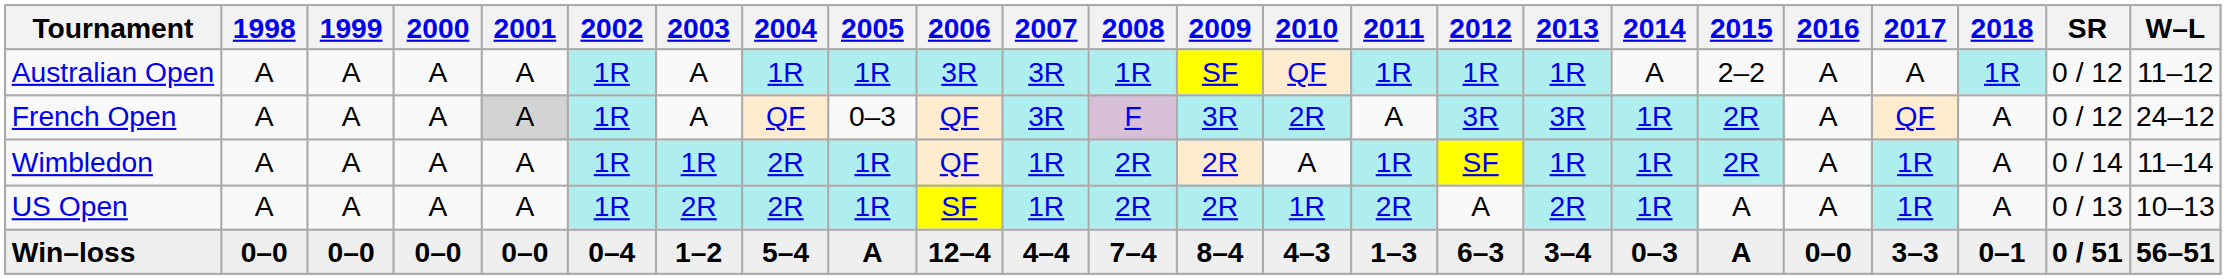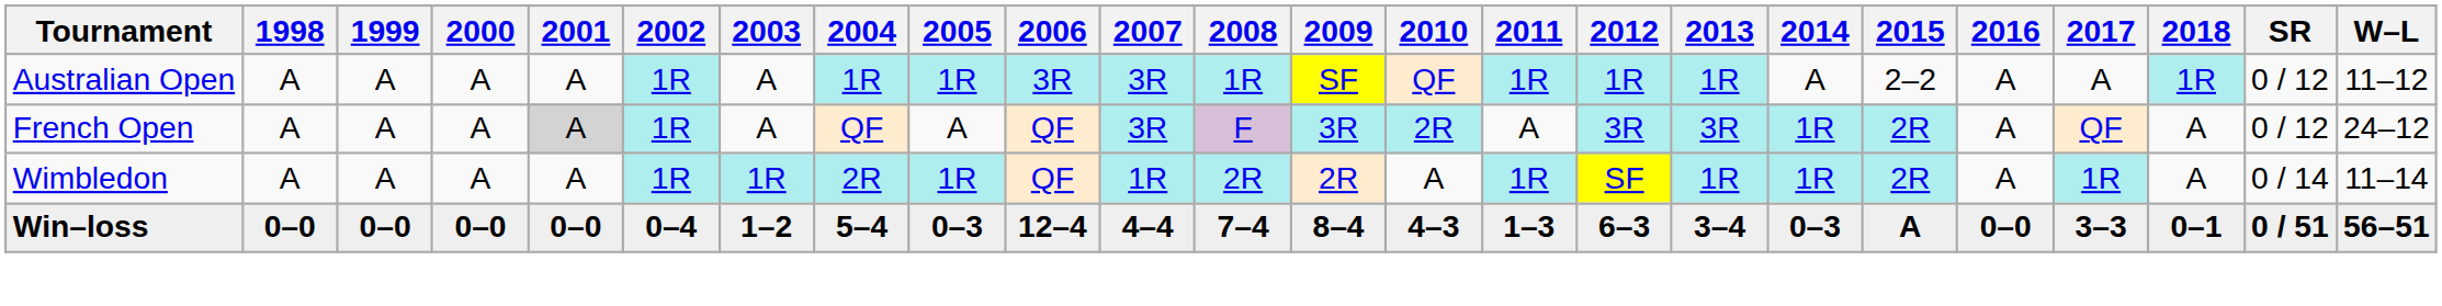 <table class="wikitable" style="text-align:center;font-size:84%">
 <tr>
 <th>Tournament</th>
 <th width="35"><a href='#'>1998</a></th>
 <th width="35"><a href='#'>1999</a></th>
 <th width="35"><a href='#'>2000</a></th>
 <th width="35"><a href='#'>2001</a></th>
 <th width="35"><a href='#'>2002</a></th>
 <th width="35"><a href='#'>2003</a></th>
 <th width="35"><a href='#'>2004</a></th>
 <th width="35"><a href='#'>2005</a></th>
 <th width="35"><a href='#'>2006</a></th>
 <th width="35"><a href='#'>2007</a></th>
 <th width="35"><a href='#'>2008</a></th>
 <th width="35"><a href='#'>2009</a></th>
 <th width="35"><a href='#'>2010</a></th>
 <th width="35"><a href='#'>2011</a></th>
 <th width="35"><a href='#'>2012</a></th>
 <th width="35"><a href='#'>2013</a></th>
 <th width="35"><a href='#'>2014</a></th>
 <th width="35"><a href='#'>2015</a></th>
 <th width="35"><a href='#'>2016</a></th>
 <th width="35"><a href='#'>2017</a></th>
 <th width="35"><a href='#'>2018</a></th>
 <th>SR</th>
 <th>W–L</th>
 </tr>
 <tr>
 <td align="left"><a href='#'>Australian Open</a></td>
 <td>A</td>
 <td>A</td>
 <td>A</td>
 <td>A</td>
 <td bgcolor="afeeee"><a href='#'>1R</a></td>
 <td>A</td>
 <td bgcolor="afeeee"><a href='#'>1R</a></td>
 <td bgcolor="afeeee"><a href='#'>1R</a></td>
 <td bgcolor="afeeee"><a href='#'>3R</a></td>
 <td bgcolor="afeeee"><a href='#'>3R</a></td>
 <td bgcolor="afeeee"><a href='#'>1R</a></td>
 <td bgcolor="yellow"><a href='#'>SF</a></td>
 <td bgcolor="ffebcd"><a href='#'>QF</a></td>
 <td bgcolor="afeeee"><a href='#'>1R</a></td>
 <td bgcolor="afeeee"><a href='#'>1R</a></td>
 <td bgcolor="afeeee"><a href='#'>1R</a></td>
 <td>A</td>
 <td>2–2</td>
 <td>A</td>
 <td>A</td>
 <td bgcolor="afeeee"><a href='#'>1R</a></td>
 <td>0 / 12</td>
 <td>11–12</td>
 </tr>
 <tr>
 <td align="left"><a href='#'>French Open</a></td>
 <td>A</td>
 <td>A</td>
 <td>A</td>
 <td style="background: lightgrey;">A</td>
 <td bgcolor="afeeee"><a href='#'>1R</a></td>
 <td>A</td>
 <td bgcolor="ffebcd"><a href='#'>QF</a></td>
-<td>0–3</td>
+<td>A</td>
 <td bgcolor="ffebcd"><a href='#'>QF</a></td>
 <td bgcolor="afeeee"><a href='#'>3R</a></td>
 <td bgcolor="thistle"><a href='#'>F</a></td>
 <td bgcolor="afeeee"><a href='#'>3R</a></td>
 <td bgcolor="afeeee"><a href='#'>2R</a></td>
 <td>A</td>
 <td bgcolor="afeeee"><a href='#'>3R</a></td>
 <td bgcolor="afeeee"><a href='#'>3R</a></td>
 <td bgcolor="afeeee"><a href='#'>1R</a></td>
 <td bgcolor="afeeee"><a href='#'>2R</a></td>
 <td>A</td>
 <td bgcolor="ffebcd"><a href='#'>QF</a></td>
 <td>A</td>
 <td>0 / 12</td>
 <td>24–12</td>
 </tr>
 <tr>
 <td align="left"><a href='#'>Wimbledon</a></td>
 <td>A</td>
 <td>A</td>
 <td>A</td>
 <td>A</td>
 <td bgcolor="afeeee"><a href='#'>1R</a></td>
 <td bgcolor="afeeee"><a href='#'>1R</a></td>
 <td bgcolor="afeeee"><a href='#'>2R</a></td>
 <td bgcolor="afeeee"><a href='#'>1R</a></td>
 <td bgcolor="ffebcd"><a href='#'>QF</a></td>
 <td bgcolor="afeeee"><a href='#'>1R</a></td>
 <td bgcolor="afeeee"><a href='#'>2R</a></td>
 <td bgcolor="ffebcd"><a href='#'>2R</a></td>
 <td>A</td>
 <td bgcolor="afeeee"><a href='#'>1R</a></td>
 <td bgcolor="yellow"><a href='#'>SF</a></td>
 <td bgcolor="afeeee"><a href='#'>1R</a></td>
 <td bgcolor="afeeee"><a href='#'>1R</a></td>
 <td bgcolor="afeeee"><a href='#'>2R</a></td>
 <td>A</td>
 <td bgcolor="afeeee"><a href='#'>1R</a></td>
 <td>A</td>
 <td>0 / 14</td>
 <td>11–14</td>
 </tr>
-<tr>
-<td align="left"><a href='#'>US Open</a></td>
-<td>A</td>
-<td>A</td>
-<td>A</td>
-<td>A</td>
-<td bgcolor="afeeee"><a href='#'>1R</a></td>
-<td bgcolor="afeeee"><a href='#'>2R</a></td>
-<td bgcolor="afeeee"><a href='#'>2R</a></td>
-<td bgcolor="afeeee"><a href='#'>1R</a></td>
-<td bgcolor="yellow"><a href='#'>SF</a></td>
-<td bgcolor="afeeee"><a href='#'>1R</a></td>
-<td bgcolor="afeeee"><a href='#'>2R</a></td>
-<td bgcolor="afeeee"><a href='#'>2R</a></td>
-<td bgcolor="afeeee"><a href='#'>1R</a></td>
-<td bgcolor="afeeee"><a href='#'>2R</a></td>
-<td>A</td>
-<td bgcolor="afeeee"><a href='#'>2R</a></td>
-<td bgcolor="afeeee"><a href='#'>1R</a></td>
-<td>A</td>
-<td>A</td>
-<td bgcolor="afeeee"><a href='#'>1R</a></td>
-<td>A</td>
-<td>0 / 13</td>
-<td>10–13</td>
-</tr>
 <tr style="font-weight:bold; background:#efefef;">
 <td style="text-align:left">Win–loss</td>
 <td>0–0</td>
 <td>0–0</td>
 <td>0–0</td>
 <td>0–0</td>
 <td>0–4</td>
 <td>1–2</td>
 <td>5–4</td>
-<td>A</td>
+<td>0–3</td>
 <td>12–4</td>
 <td>4–4</td>
 <td>7–4</td>
 <td>8–4</td>
 <td>4–3</td>
 <td>1–3</td>
 <td>6–3</td>
 <td>3–4</td>
 <td>0–3</td>
 <td>A</td>
 <td>0–0</td>
 <td>3–3</td>
 <td>0–1</td>
 <td nowrap="">0 / 51</td>
 <td>56–51</td>
 </tr>
 </table>
